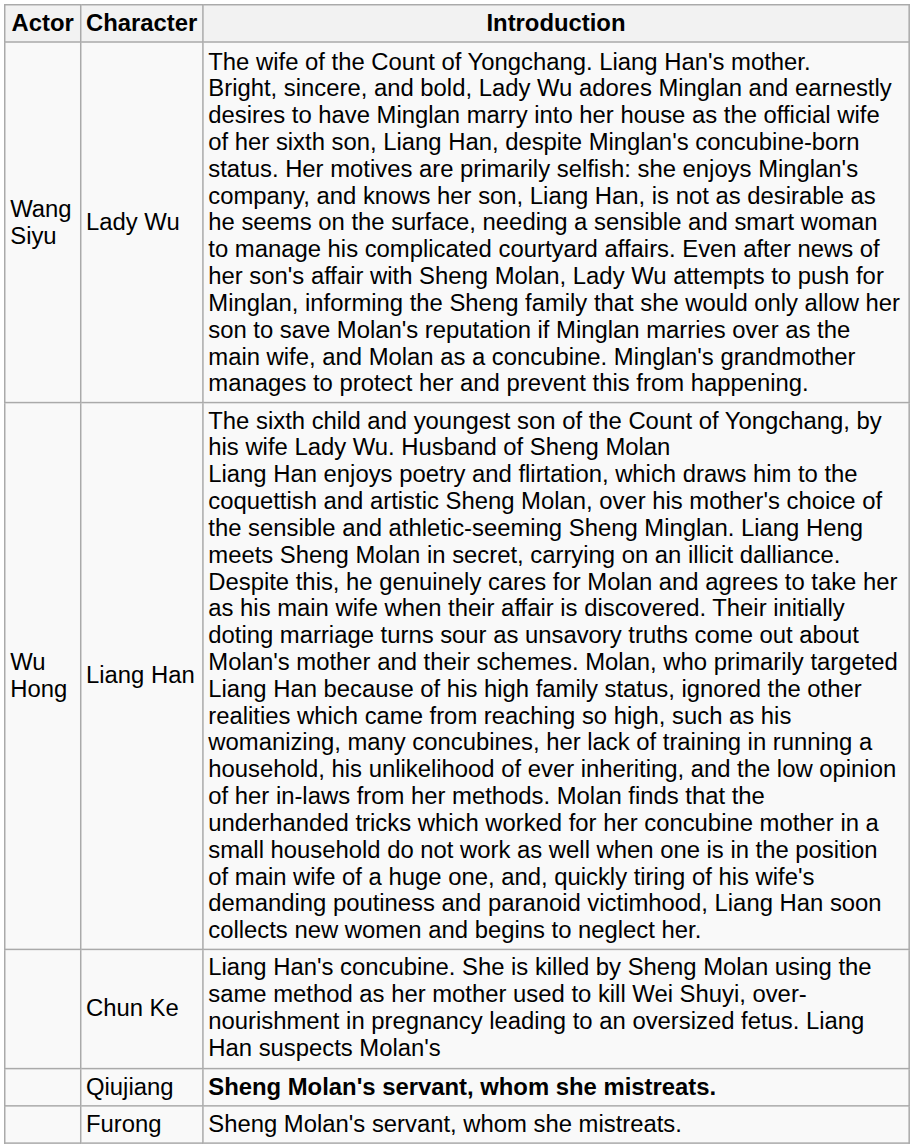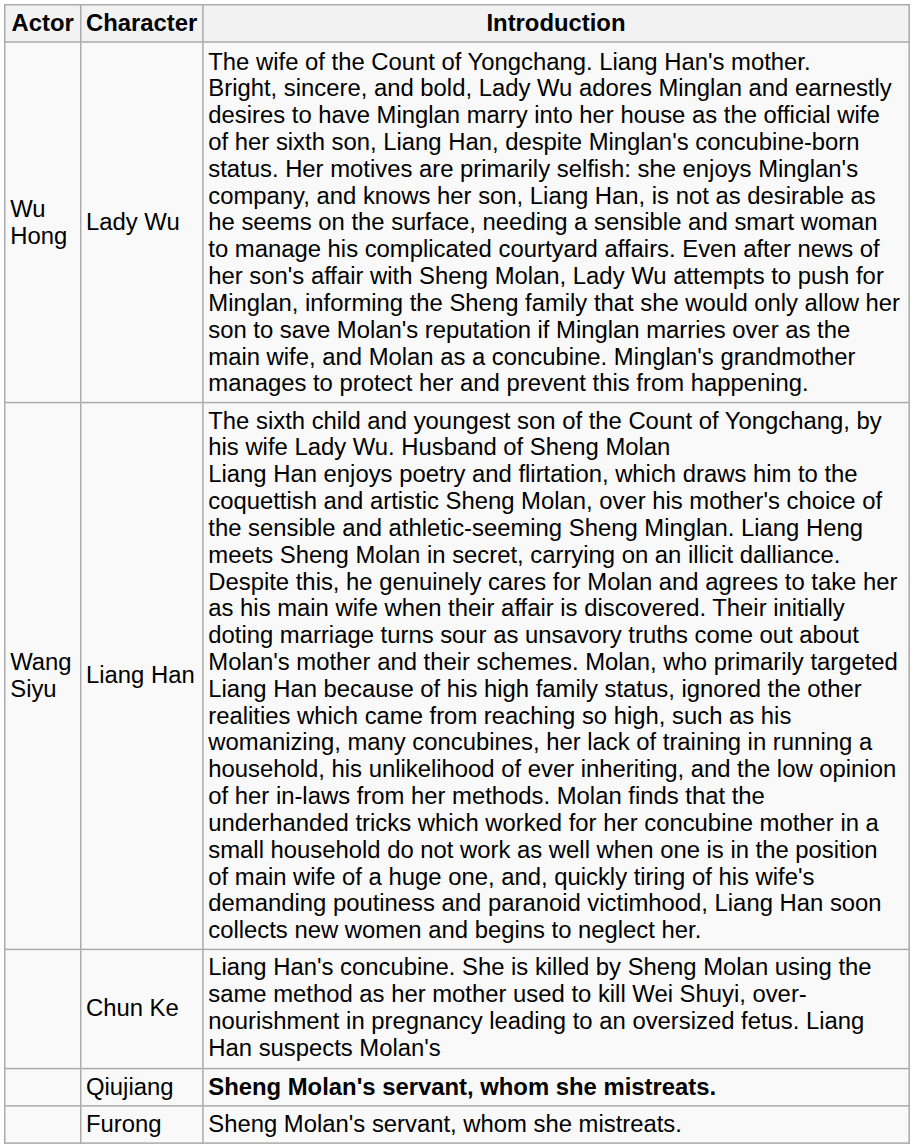 <table class="wikitable">
 <tr>
 <th>Actor</th>
 <th>Character</th>
 <th>Introduction</th>
 </tr>
 <tr>
-<td>Wang Siyu</td>
+<td>Wu Hong</td>
 <td>Lady Wu</td>
 <td>The wife of the Count of Yongchang. Liang Han's mother.<br> Bright, sincere, and bold, Lady Wu adores Minglan and earnestly desires to have Minglan marry into her house as the official wife of her sixth son, Liang Han, despite Minglan's concubine-born status. Her motives are primarily selfish: she enjoys Minglan's company, and knows her son, Liang Han, is not as desirable as he seems on the surface, needing a sensible and smart woman to manage his complicated courtyard affairs. Even after news of her son's affair with Sheng Molan, Lady Wu attempts to push for Minglan, informing the Sheng family that she would only allow her son to save Molan's reputation if Minglan marries over as the main wife, and Molan as a concubine. Minglan's grandmother manages to protect her and prevent this from happening.</td>
 </tr>
 <tr>
-<td>Wu Hong</td>
+<td>Wang Siyu</td>
 <td>Liang Han</td>
 <td>The sixth child and youngest son of the Count of Yongchang, by his wife Lady Wu. Husband of Sheng Molan<br> Liang Han enjoys poetry and flirtation, which draws him to the coquettish and artistic Sheng Molan, over his mother's choice of the sensible and athletic-seeming Sheng Minglan. Liang Heng meets Sheng Molan in secret, carrying on an illicit dalliance. Despite this, he genuinely cares for Molan and agrees to take her as his main wife when their affair is discovered. Their initially doting marriage turns sour as unsavory truths come out about Molan's mother and their schemes. Molan, who primarily targeted Liang Han because of his high family status, ignored the other realities which came from reaching so high, such as his womanizing, many concubines, her lack of training in running a household, his unlikelihood of ever inheriting, and the low opinion of her in-laws from her methods. Molan finds that the underhanded tricks which worked for her concubine mother in a small household do not work as well when one is in the position of main wife of a huge one, and, quickly tiring of his wife's demanding poutiness and paranoid victimhood, Liang Han soon collects new women and begins to neglect her.</td>
 </tr>
 <tr>
 <td></td>
 <td>Chun Ke</td>
 <td>Liang Han's concubine. She is killed by Sheng Molan using the same method as her mother used to kill Wei Shuyi, over-nourishment in pregnancy leading to an oversized fetus. Liang Han suspects Molan's</td>
 </tr>
 <tr>
 <td></td>
 <td>Qiujiang</td>
 <td><strong>Sheng Molan's servant, whom she mistreats.</strong></td>
 </tr>
 <tr>
 <td></td>
 <td>Furong</td>
 <td>Sheng Molan's servant, whom she mistreats.</td>
 </tr>
 </table>
